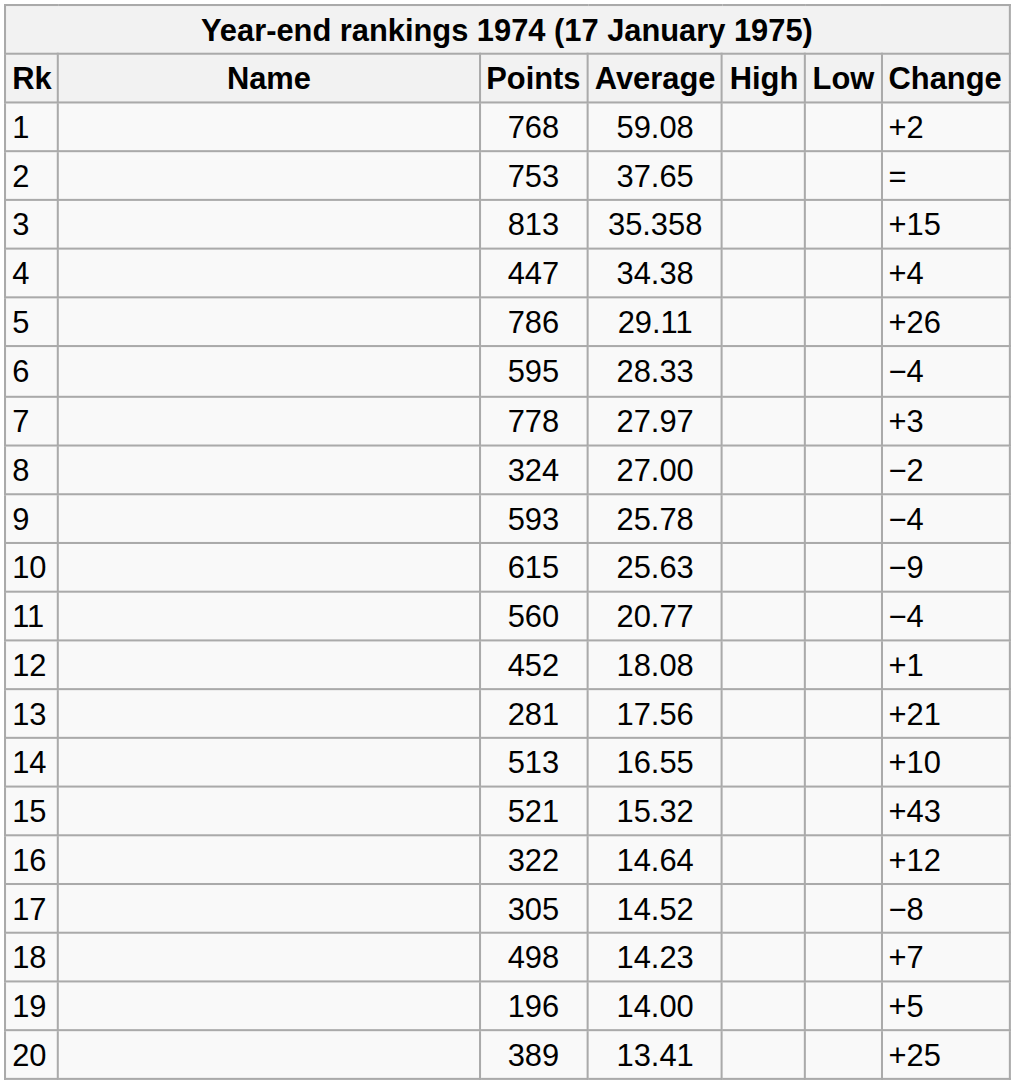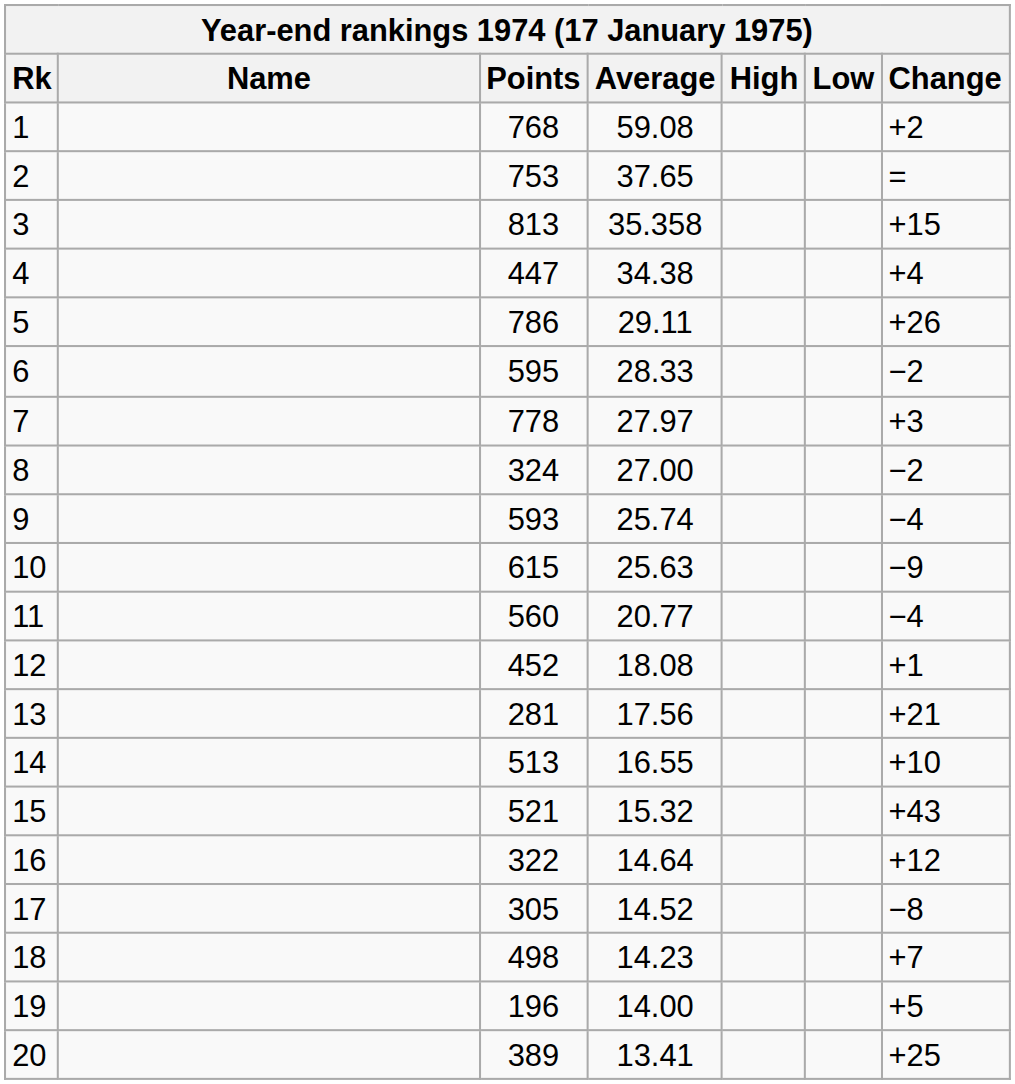 <table class="wikitable" style="font-size:95%">
 <tr>
 <th colspan="7">Year-end rankings 1974 (17 January 1975)</th>
 </tr>
 <tr valign="top">
 <th>Rk</th>
 <th width="200">Name</th>
 <th>Points</th>
 <th>Average</th>
 <th>High</th>
 <th>Low</th>
 <th>Change</th>
 </tr>
 <tr>
 <td>1</td>
 <td></td>
 <td align=center>768</td>
 <td align=center>59.08</td>
 <td></td>
 <td></td>
 <td> +2</td>
 </tr>
 <tr>
 <td>2</td>
 <td></td>
 <td align=center>753</td>
 <td align=center>37.65</td>
 <td></td>
 <td></td>
 <td> =</td>
 </tr>
 <tr>
 <td>3</td>
 <td></td>
 <td align=center>813</td>
 <td align=center>35.358</td>
 <td></td>
 <td></td>
 <td> +15</td>
 </tr>
 <tr>
 <td>4</td>
 <td></td>
 <td align=center>447</td>
 <td align=center>34.38</td>
 <td></td>
 <td></td>
 <td> +4</td>
 </tr>
 <tr>
 <td>5</td>
 <td></td>
 <td align=center>786</td>
 <td align=center>29.11</td>
 <td></td>
 <td></td>
 <td> +26</td>
 </tr>
 <tr>
 <td>6</td>
 <td></td>
 <td align=center>595</td>
 <td align=center>28.33</td>
 <td></td>
 <td></td>
-<td> −4</td>
+<td> −2</td>
 </tr>
 <tr>
 <td>7</td>
 <td></td>
 <td align=center>778</td>
 <td align=center>27.97</td>
 <td></td>
 <td></td>
 <td> +3</td>
 </tr>
 <tr>
 <td>8</td>
 <td></td>
 <td align=center>324</td>
 <td align=center>27.00</td>
 <td></td>
 <td></td>
 <td> −2</td>
 </tr>
 <tr>
 <td>9</td>
 <td></td>
 <td align=center>593</td>
-<td align=center>25.78</td>
+<td align=center>25.74</td>
 <td></td>
 <td></td>
 <td> −4</td>
 </tr>
 <tr>
 <td>10</td>
 <td></td>
 <td align=center>615</td>
 <td align=center>25.63</td>
 <td></td>
 <td></td>
 <td> −9</td>
 </tr>
 <tr>
 <td>11</td>
 <td></td>
 <td align=center>560</td>
 <td align=center>20.77</td>
 <td></td>
 <td></td>
 <td> −4</td>
 </tr>
 <tr>
 <td>12</td>
 <td></td>
 <td align=center>452</td>
 <td align=center>18.08</td>
 <td></td>
 <td></td>
 <td> +1</td>
 </tr>
 <tr>
 <td>13</td>
 <td></td>
 <td align=center>281</td>
 <td align=center>17.56</td>
 <td></td>
 <td></td>
 <td> +21</td>
 </tr>
 <tr>
 <td>14</td>
 <td></td>
 <td align=center>513</td>
 <td align=center>16.55</td>
 <td></td>
 <td></td>
 <td> +10</td>
 </tr>
 <tr>
 <td>15</td>
 <td></td>
 <td align=center>521</td>
 <td align=center>15.32</td>
 <td></td>
 <td></td>
 <td> +43</td>
 </tr>
 <tr>
 <td>16</td>
 <td></td>
 <td align=center>322</td>
 <td align=center>14.64</td>
 <td></td>
 <td></td>
 <td> +12</td>
 </tr>
 <tr>
 <td>17</td>
 <td></td>
 <td align=center>305</td>
 <td align=center>14.52</td>
 <td></td>
 <td></td>
 <td> −8</td>
 </tr>
 <tr>
 <td>18</td>
 <td></td>
 <td align=center>498</td>
 <td align=center>14.23</td>
 <td></td>
 <td></td>
 <td> +7</td>
 </tr>
 <tr>
 <td>19</td>
 <td></td>
 <td align=center>196</td>
 <td align=center>14.00</td>
 <td></td>
 <td></td>
 <td> +5</td>
 </tr>
 <tr>
 <td>20</td>
 <td></td>
 <td align=center>389</td>
 <td align=center>13.41</td>
 <td></td>
 <td></td>
 <td> +25</td>
 </tr>
 </table>
